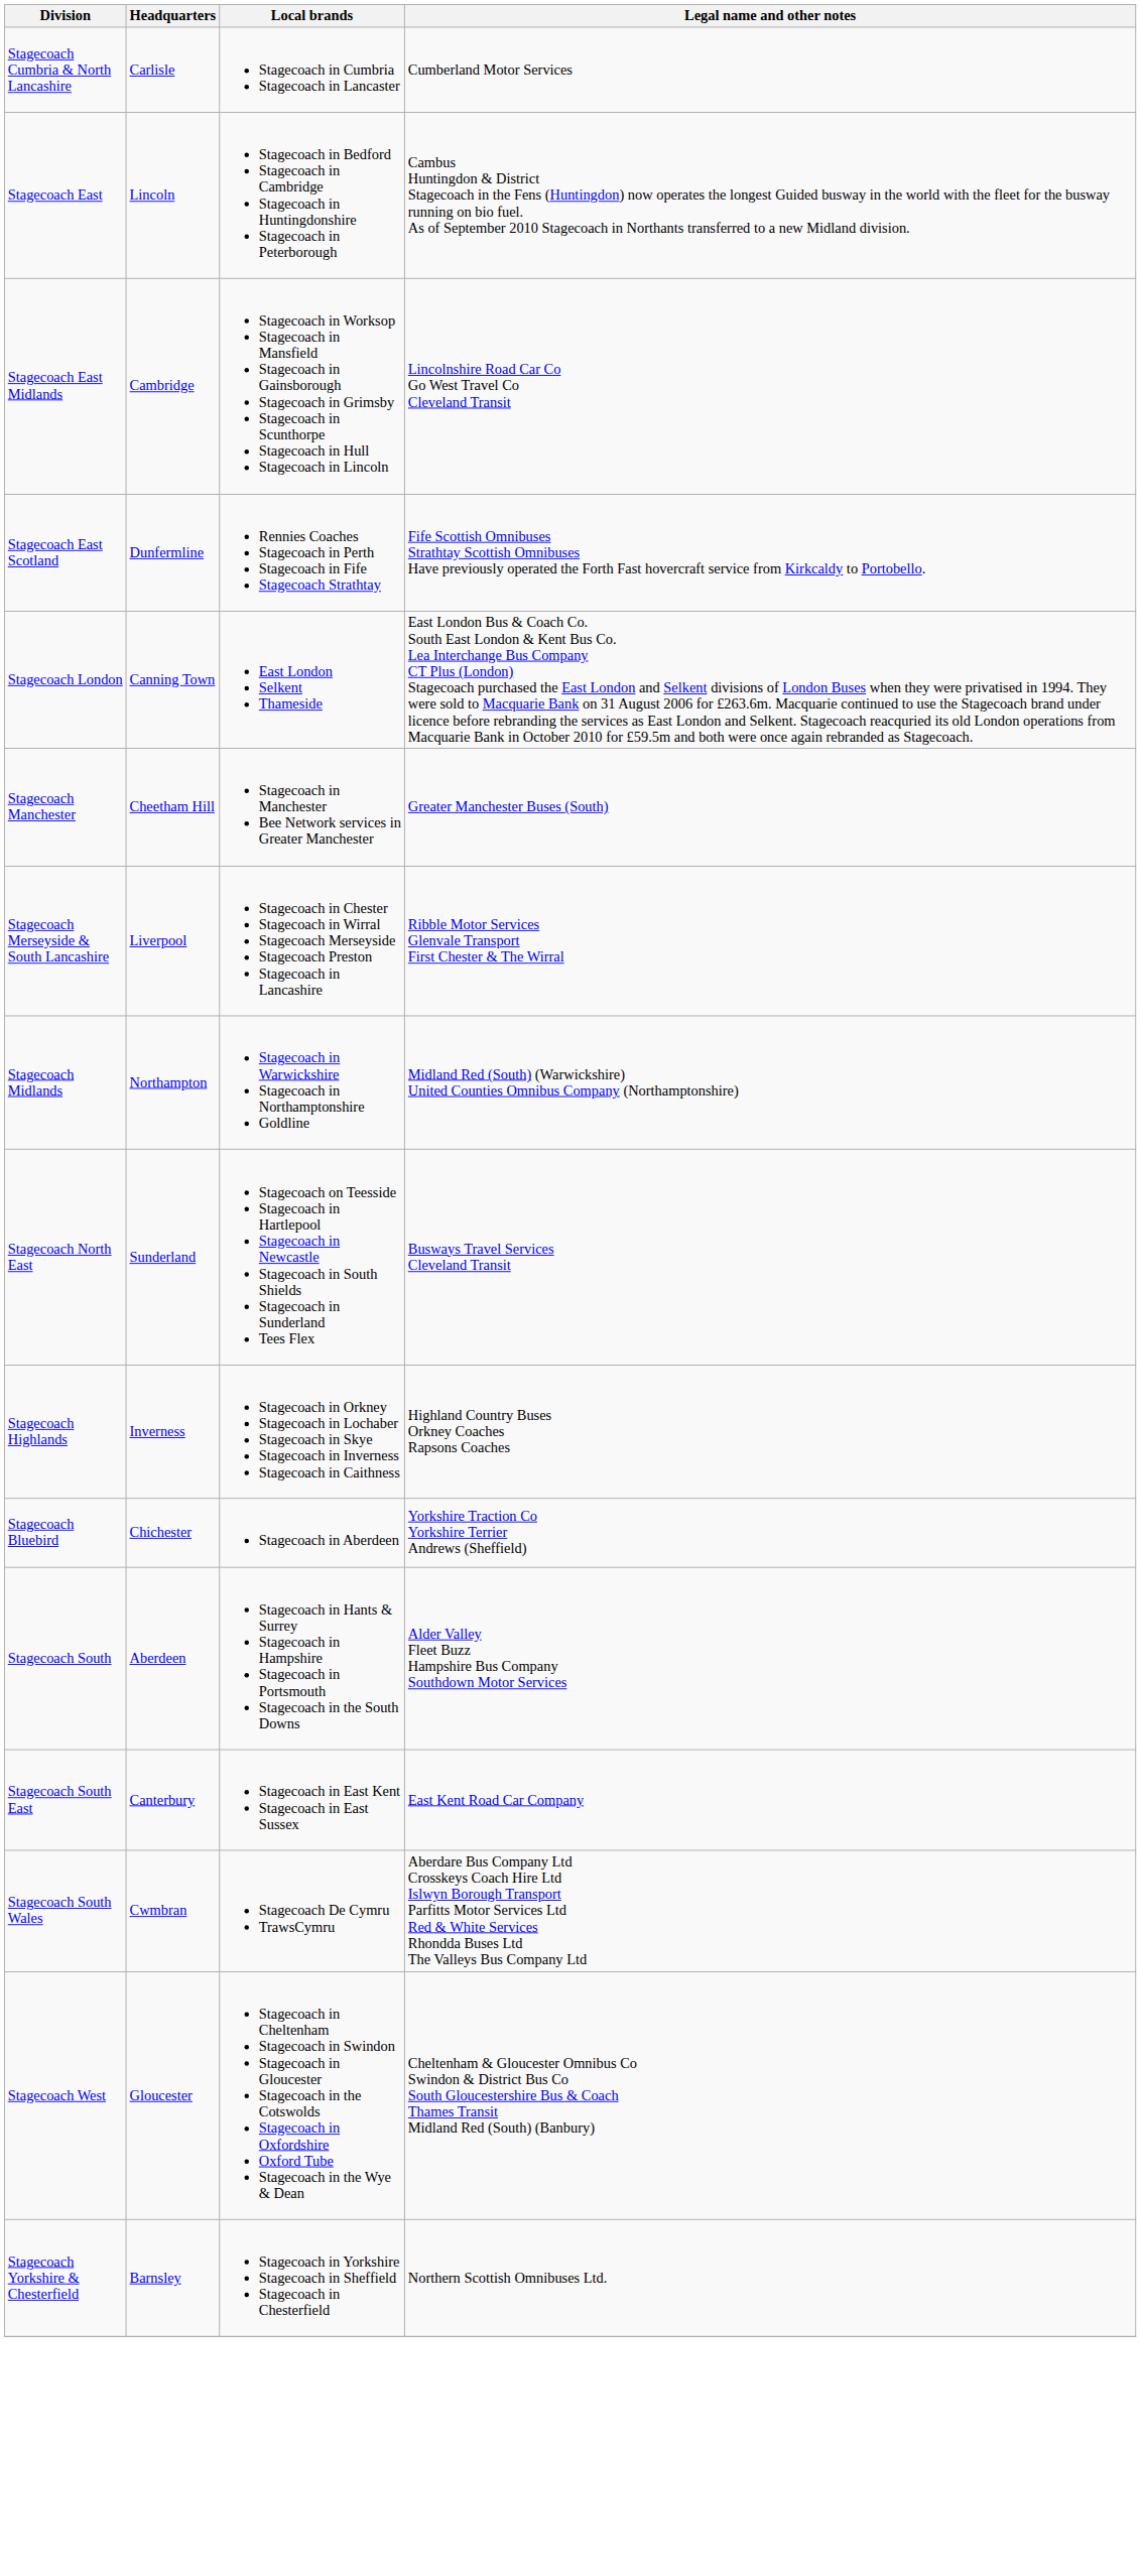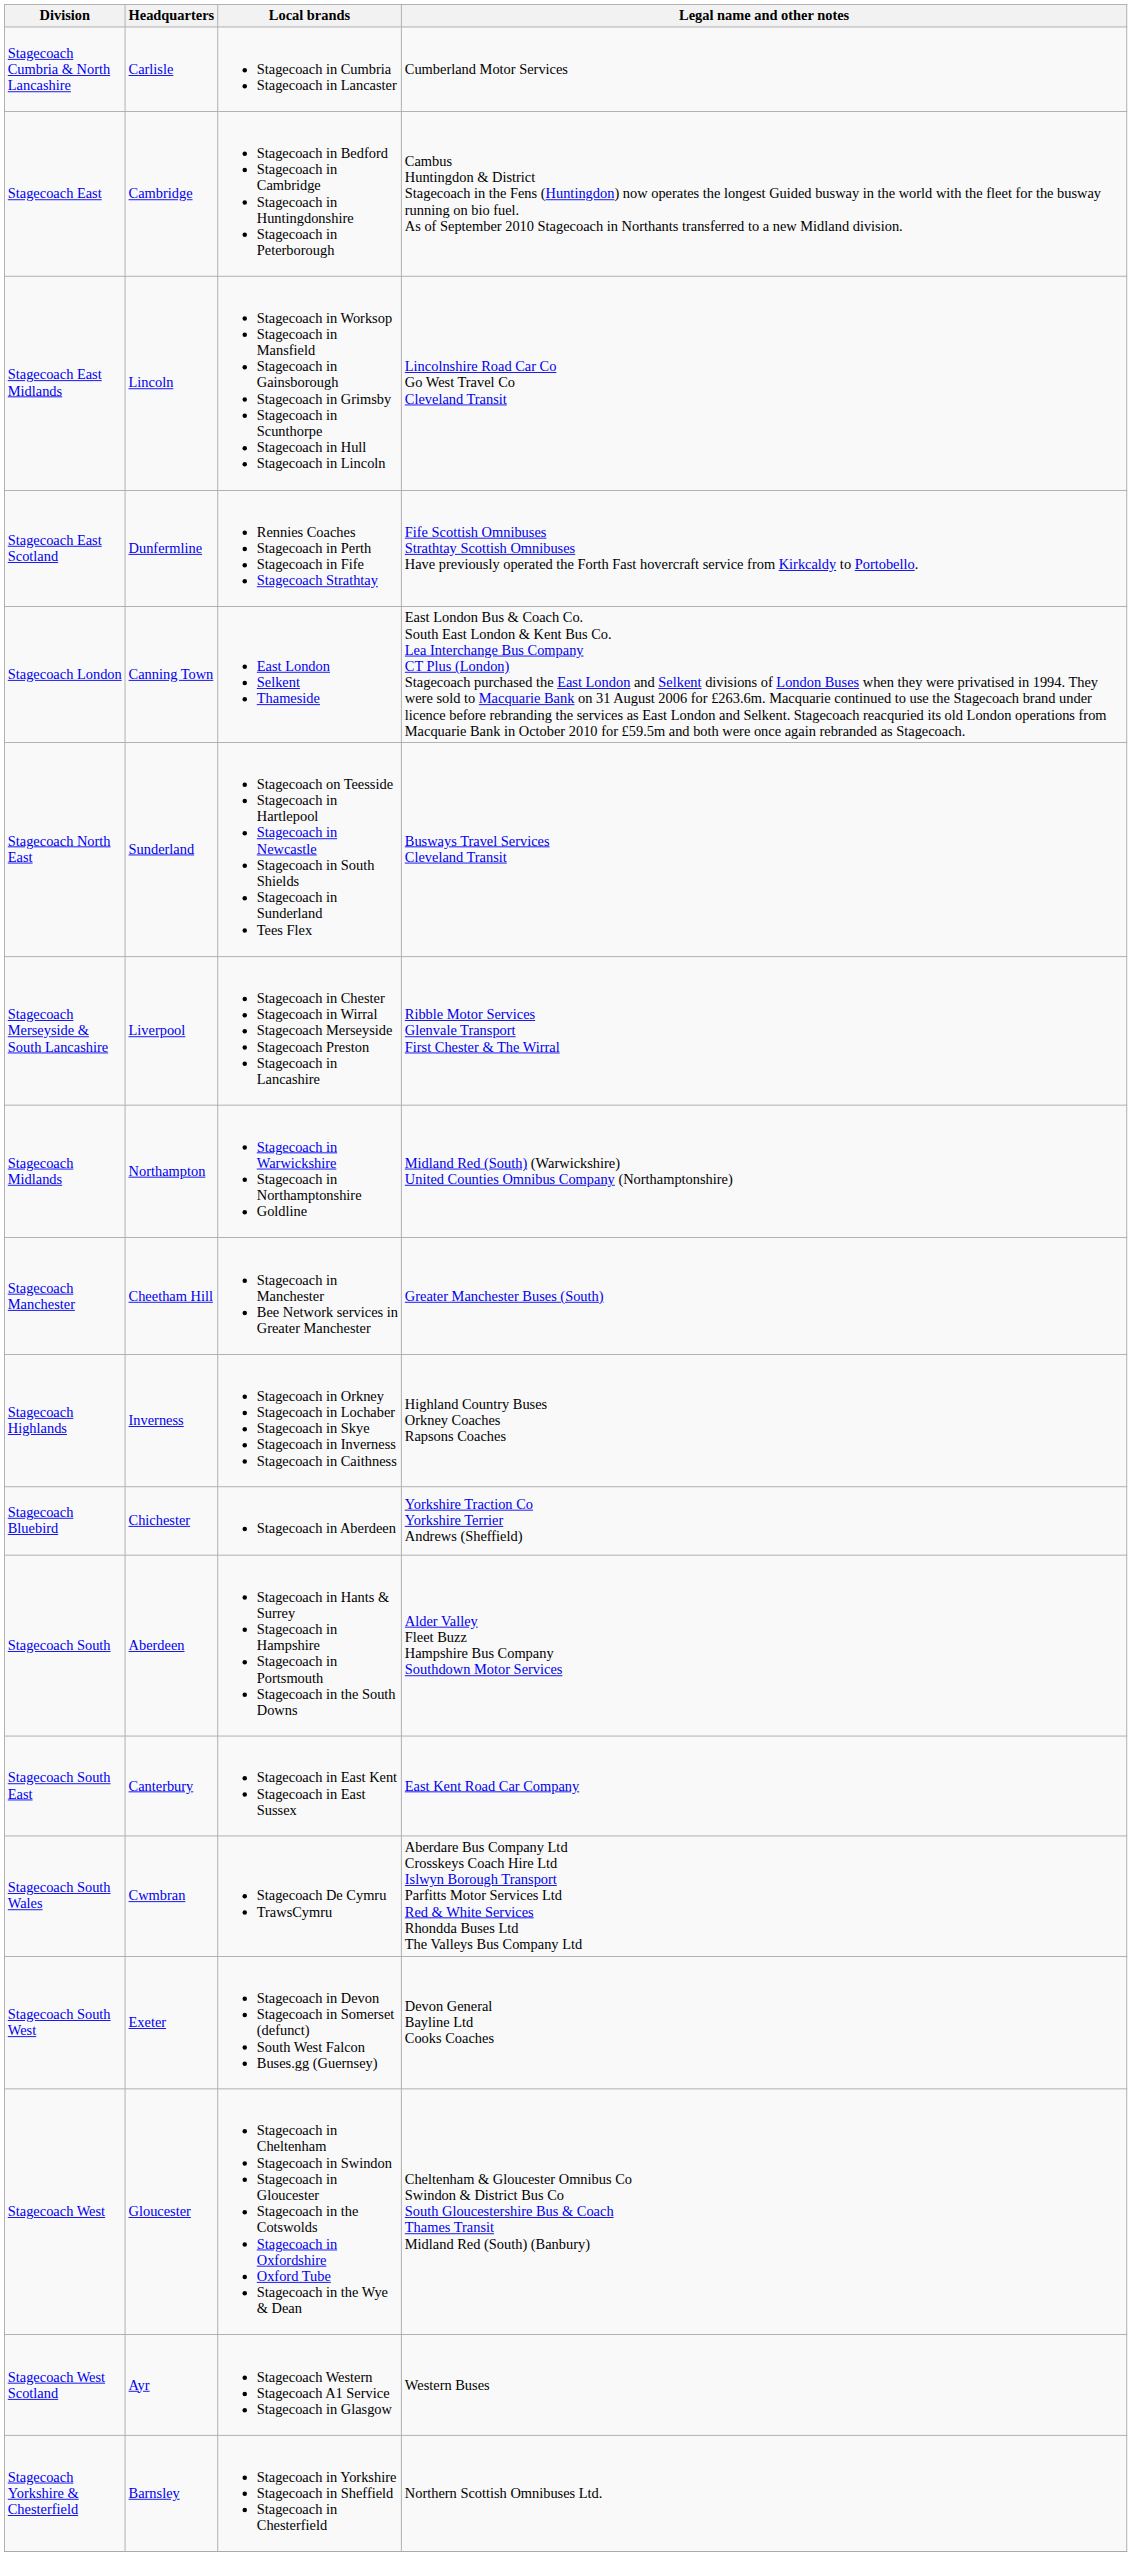 <table class="wikitable">
 <tr>
 <th>Division</th>
 <th>Headquarters</th>
 <th>Local brands</th>
 <th>Legal name and other notes</th>
 </tr>
 <tr>
 <td><a href='#'>Stagecoach Cumbria & North Lancashire</a></td>
 <td><a href='#'>Carlisle</a></td>
 <td><br><ul><li>Stagecoach in Cumbria</li><li>Stagecoach in Lancaster</li></ul></td>
 <td>Cumberland Motor Services</td>
 </tr>
 <tr>
 <td><a href='#'>Stagecoach East</a></td>
-<td><a href='#'>Lincoln</a></td>
+<td><a href='#'>Cambridge</a></td>
 <td><br><ul><li>Stagecoach in Bedford</li><li>Stagecoach in Cambridge</li><li>Stagecoach in Huntingdonshire</li><li>Stagecoach in Peterborough</li></ul></td>
 <td>Cambus<br>Huntingdon & District<br>Stagecoach in the Fens (<a href='#'>Huntingdon</a>) now operates the longest Guided busway in the world with the fleet for the busway running on bio fuel.<br>As of September 2010 Stagecoach in Northants transferred to a new Midland division.</td>
 </tr>
 <tr>
 <td><a href='#'>Stagecoach East Midlands</a></td>
-<td><a href='#'>Cambridge</a></td>
+<td><a href='#'>Lincoln</a></td>
 <td><br><ul><li>Stagecoach in Worksop</li><li>Stagecoach in Mansfield</li><li>Stagecoach in Gainsborough</li><li>Stagecoach in Grimsby</li><li>Stagecoach in Scunthorpe</li><li>Stagecoach in Hull</li><li>Stagecoach in Lincoln</li></ul></td>
 <td><a href='#'>Lincolnshire Road Car Co</a><br>Go West Travel Co<br><a href='#'>Cleveland Transit</a></td>
 </tr>
 <tr>
 <td><a href='#'>Stagecoach East Scotland</a></td>
 <td><a href='#'>Dunfermline</a></td>
 <td><br><ul><li>Rennies Coaches</li><li>Stagecoach in Perth</li><li>Stagecoach in Fife</li><li><a href='#'>Stagecoach Strathtay</a></li></ul></td>
 <td><a href='#'>Fife Scottish Omnibuses</a><br><a href='#'>Strathtay Scottish Omnibuses</a><br>Have previously operated the Forth Fast hovercraft service from <a href='#'>Kirkcaldy</a> to <a href='#'>Portobello</a>.</td>
 </tr>
 <tr>
 <td><a href='#'>Stagecoach London</a></td>
 <td><a href='#'>Canning Town</a></td>
 <td><br><ul><li><a href='#'>East London</a></li><li><a href='#'>Selkent</a></li><li><a href='#'>Thameside</a></li></ul></td>
 <td>East London Bus & Coach Co.<br>South East London & Kent Bus Co.<br><a href='#'>Lea Interchange Bus Company</a><br><a href='#'>CT Plus (London)</a><br>Stagecoach purchased the <a href='#'>East London</a> and <a href='#'>Selkent</a> divisions of <a href='#'>London Buses</a> when they were privatised in 1994. They were sold to <a href='#'>Macquarie Bank</a> on 31 August 2006 for £263.6m. Macquarie continued to use the Stagecoach brand under licence before rebranding the services as East London and Selkent. Stagecoach reacquried its old London operations from Macquarie Bank in October 2010 for £59.5m and both were once again rebranded as Stagecoach.</td>
 </tr>
 <tr>
-<td><a href='#'>Stagecoach Manchester</a></td>
-<td><a href='#'>Cheetham Hill</a></td>
-<td><br><ul><li>Stagecoach in Manchester</li><li>Bee Network services in Greater Manchester</li></ul></td>
-<td><a href='#'>Greater Manchester Buses (South)</a></td>
+<td><a href='#'>Stagecoach North East</a></td>
+<td><a href='#'>Sunderland</a></td>
+<td><br><ul><li>Stagecoach on Teesside</li><li>Stagecoach in Hartlepool</li><li><a href='#'>Stagecoach in Newcastle</a></li><li>Stagecoach in South Shields</li><li>Stagecoach in Sunderland</li><li>Tees Flex</li></ul></td>
+<td><a href='#'>Busways Travel Services</a><br><a href='#'>Cleveland Transit</a></td>
 </tr>
 <tr>
 <td><a href='#'>Stagecoach Merseyside & South Lancashire</a></td>
 <td><a href='#'>Liverpool</a></td>
 <td><br><ul><li>Stagecoach in Chester</li><li>Stagecoach in Wirral</li><li>Stagecoach Merseyside</li><li>Stagecoach Preston</li><li>Stagecoach in Lancashire</li></ul></td>
 <td><a href='#'>Ribble Motor Services</a><br><a href='#'>Glenvale Transport</a><br><a href='#'>First Chester & The Wirral</a></td>
 </tr>
 <tr>
 <td><a href='#'>Stagecoach Midlands</a></td>
 <td><a href='#'>Northampton</a></td>
 <td><br><ul><li><a href='#'>Stagecoach in Warwickshire</a></li><li>Stagecoach in Northamptonshire</li><li>Goldline</li></ul></td>
 <td><a href='#'>Midland Red (South)</a> (Warwickshire)<br><a href='#'>United Counties Omnibus Company</a> (Northamptonshire)</td>
 </tr>
 <tr>
-<td><a href='#'>Stagecoach North East</a></td>
-<td><a href='#'>Sunderland</a></td>
-<td><br><ul><li>Stagecoach on Teesside</li><li>Stagecoach in Hartlepool</li><li><a href='#'>Stagecoach in Newcastle</a></li><li>Stagecoach in South Shields</li><li>Stagecoach in Sunderland</li><li>Tees Flex</li></ul></td>
-<td><a href='#'>Busways Travel Services</a><br><a href='#'>Cleveland Transit</a></td>
+<td><a href='#'>Stagecoach Manchester</a></td>
+<td><a href='#'>Cheetham Hill</a></td>
+<td><br><ul><li>Stagecoach in Manchester</li><li>Bee Network services in Greater Manchester</li></ul></td>
+<td><a href='#'>Greater Manchester Buses (South)</a></td>
 </tr>
 <tr>
 <td><a href='#'>Stagecoach Highlands</a></td>
 <td><a href='#'>Inverness</a></td>
 <td><br><ul><li>Stagecoach in Orkney</li><li>Stagecoach in Lochaber</li><li>Stagecoach in Skye</li><li>Stagecoach in Inverness</li><li>Stagecoach in Caithness</li></ul></td>
 <td>Highland Country Buses<br>Orkney Coaches<br>Rapsons Coaches</td>
 </tr>
 <tr>
 <td><a href='#'>Stagecoach Bluebird</a></td>
 <td><a href='#'>Chichester</a></td>
 <td><br><ul><li>Stagecoach in Aberdeen</li></ul></td>
 <td><a href='#'>Yorkshire Traction Co</a><br><a href='#'>Yorkshire Terrier</a><br>Andrews (Sheffield)</td>
 </tr>
 <tr>
 <td><a href='#'>Stagecoach South</a></td>
 <td><a href='#'>Aberdeen</a></td>
 <td><br><ul><li>Stagecoach in Hants & Surrey</li><li>Stagecoach in Hampshire</li><li>Stagecoach in Portsmouth</li><li>Stagecoach in the South Downs</li></ul></td>
 <td><a href='#'>Alder Valley</a><br>Fleet Buzz<br>Hampshire Bus Company<br><a href='#'>Southdown Motor Services</a></td>
 </tr>
 <tr>
 <td><a href='#'>Stagecoach South East</a></td>
 <td><a href='#'>Canterbury</a></td>
 <td><br><ul><li>Stagecoach in East Kent</li><li>Stagecoach in East Sussex</li></ul></td>
 <td><a href='#'>East Kent Road Car Company</a></td>
 </tr>
 <tr>
 <td><a href='#'>Stagecoach South Wales</a></td>
 <td><a href='#'>Cwmbran</a></td>
 <td><br><ul><li>Stagecoach De Cymru</li><li>TrawsCymru</li></ul></td>
 <td>Aberdare Bus Company Ltd<br>Crosskeys Coach Hire Ltd<br><a href='#'>Islwyn Borough Transport</a><br>Parfitts Motor Services Ltd<br><a href='#'>Red & White Services</a><br>Rhondda Buses Ltd<br>The Valleys Bus Company Ltd</td>
 </tr>
 <tr>
+<td><a href='#'>Stagecoach South West</a></td>
+<td><a href='#'>Exeter</a></td>
+<td><br><ul><li>Stagecoach in Devon</li><li>Stagecoach in Somerset (defunct)</li><li>South West Falcon</li><li>Buses.gg (Guernsey)</li></ul></td>
+<td>Devon General<br>Bayline Ltd<br>Cooks Coaches</td>
+</tr>
+<tr>
 <td><a href='#'>Stagecoach West</a></td>
 <td><a href='#'>Gloucester</a></td>
 <td><br><ul><li>Stagecoach in Cheltenham</li><li>Stagecoach in Swindon</li><li>Stagecoach in Gloucester</li><li>Stagecoach in the Cotswolds</li><li><a href='#'>Stagecoach in Oxfordshire</a></li><li><a href='#'>Oxford Tube</a></li><li>Stagecoach in the Wye & Dean</li></ul></td>
 <td>Cheltenham & Gloucester Omnibus Co<br>Swindon & District Bus Co<br><a href='#'>South Gloucestershire Bus & Coach</a><br><a href='#'>Thames Transit</a><br>Midland Red (South) (Banbury)</td>
+</tr>
+<tr>
+<td><a href='#'>Stagecoach West Scotland</a></td>
+<td><a href='#'>Ayr</a></td>
+<td><br><ul><li>Stagecoach Western</li><li>Stagecoach A1 Service</li><li>Stagecoach in Glasgow</li></ul></td>
+<td>Western Buses</td>
 </tr>
 <tr>
 <td><a href='#'>Stagecoach Yorkshire & Chesterfield</a></td>
 <td><a href='#'>Barnsley</a></td>
 <td><br><ul><li>Stagecoach in Yorkshire</li><li>Stagecoach in Sheffield</li><li>Stagecoach in Chesterfield</li></ul></td>
 <td>Northern Scottish Omnibuses Ltd.</td>
 </tr>
 <tr>
 </tr>
 </table>
